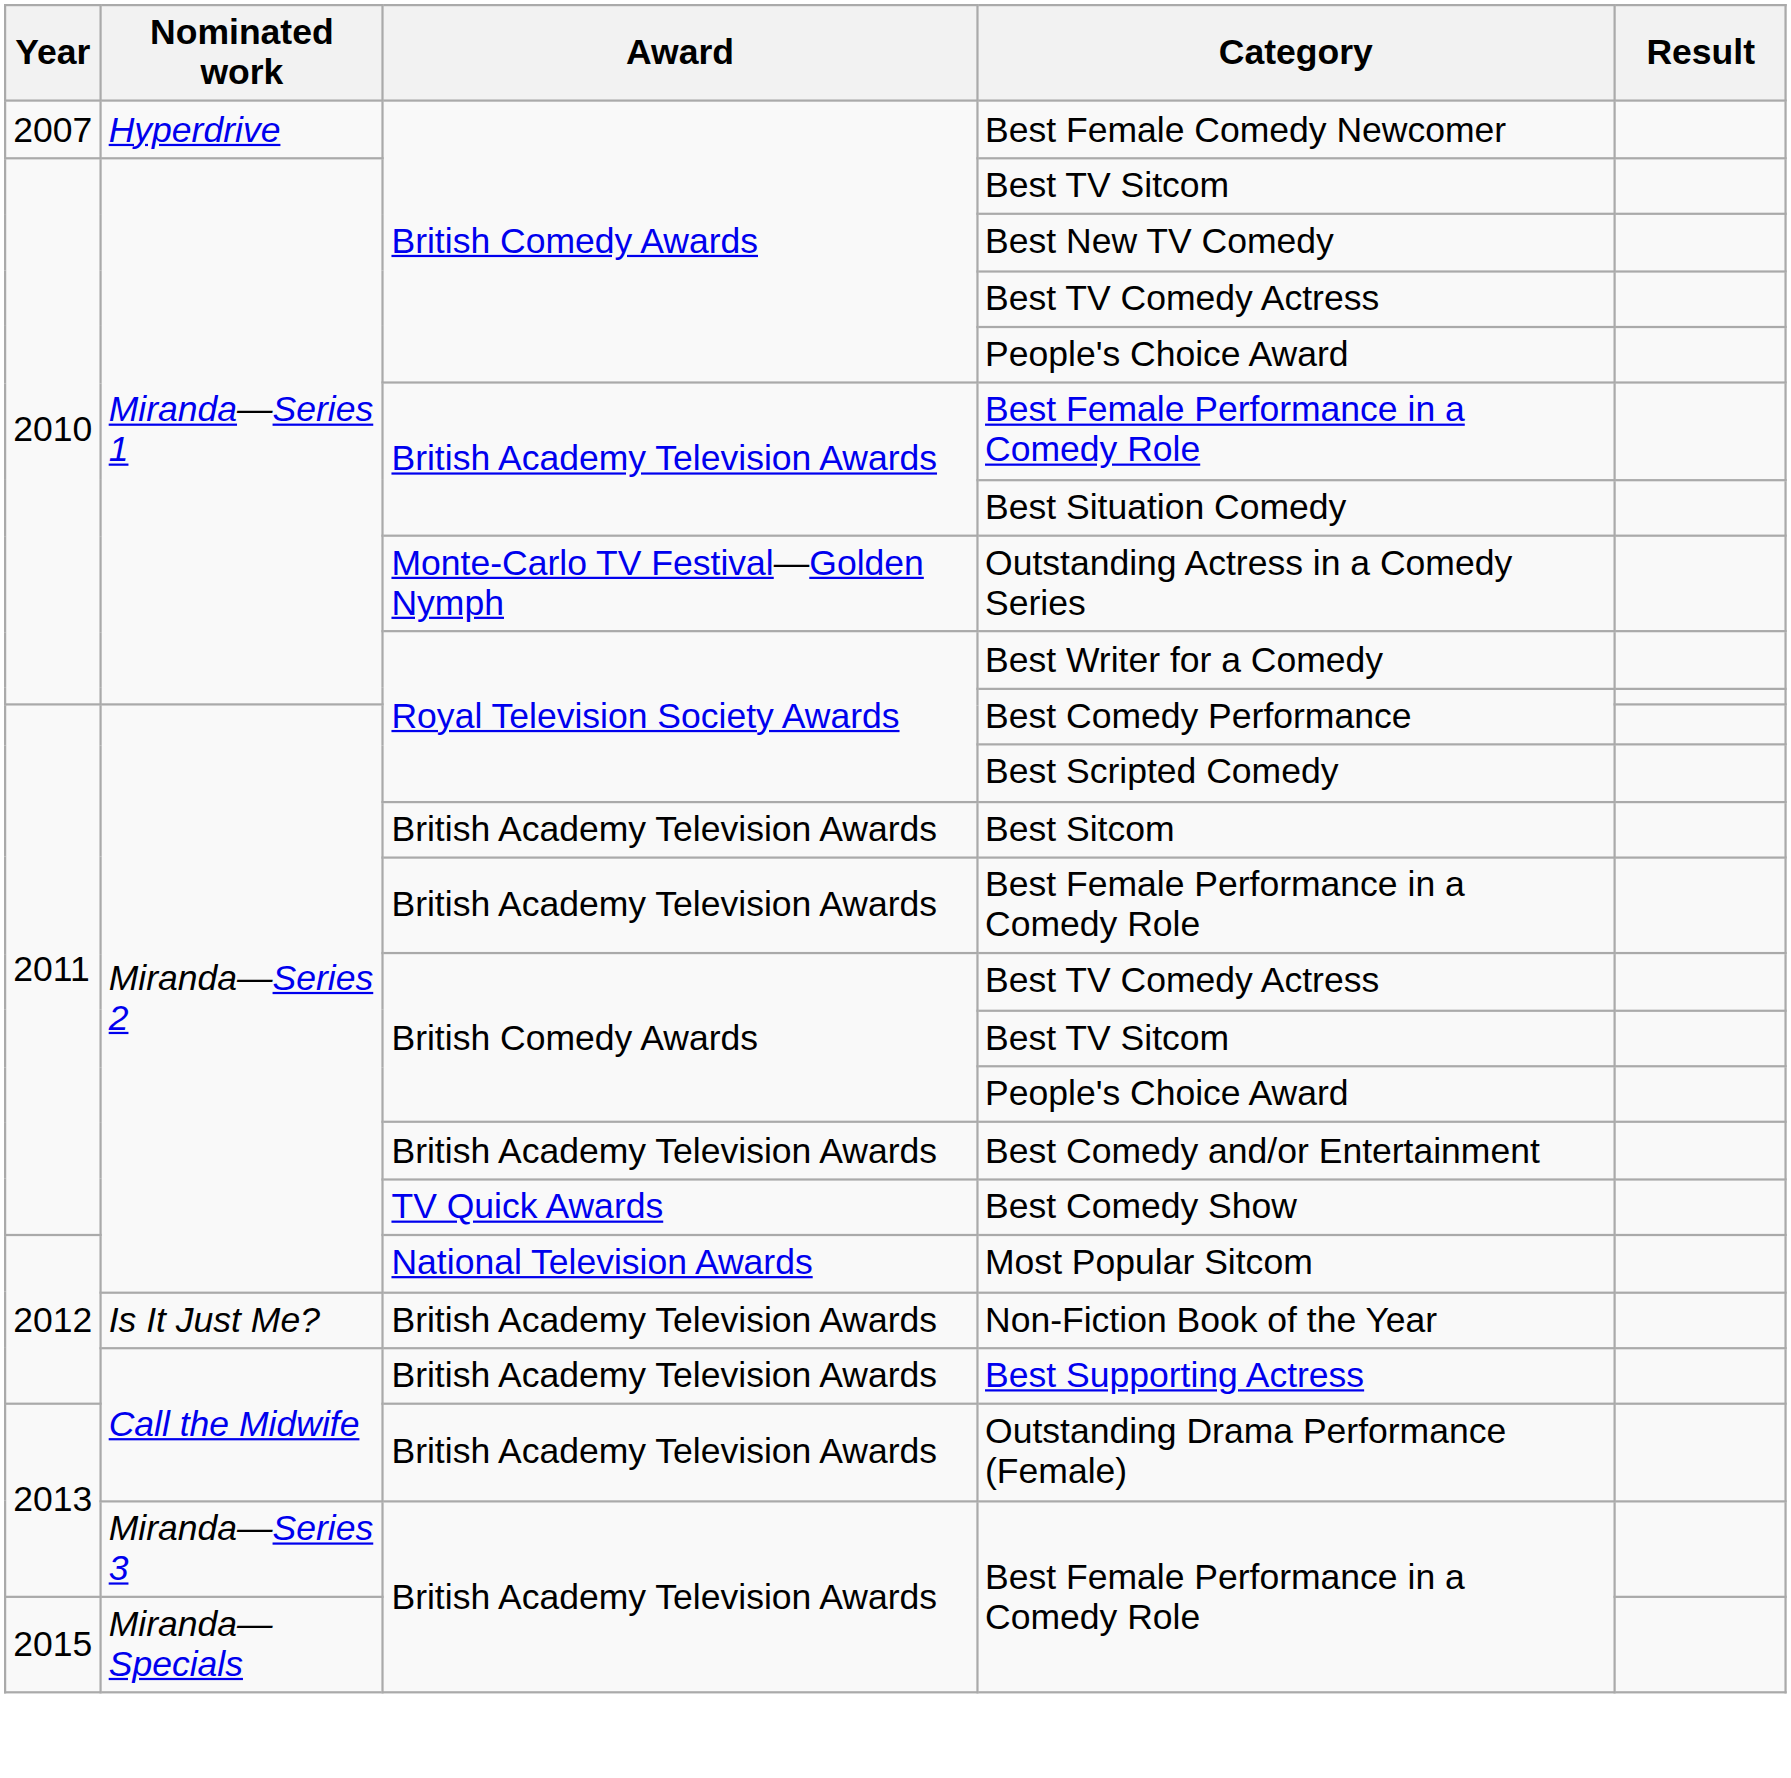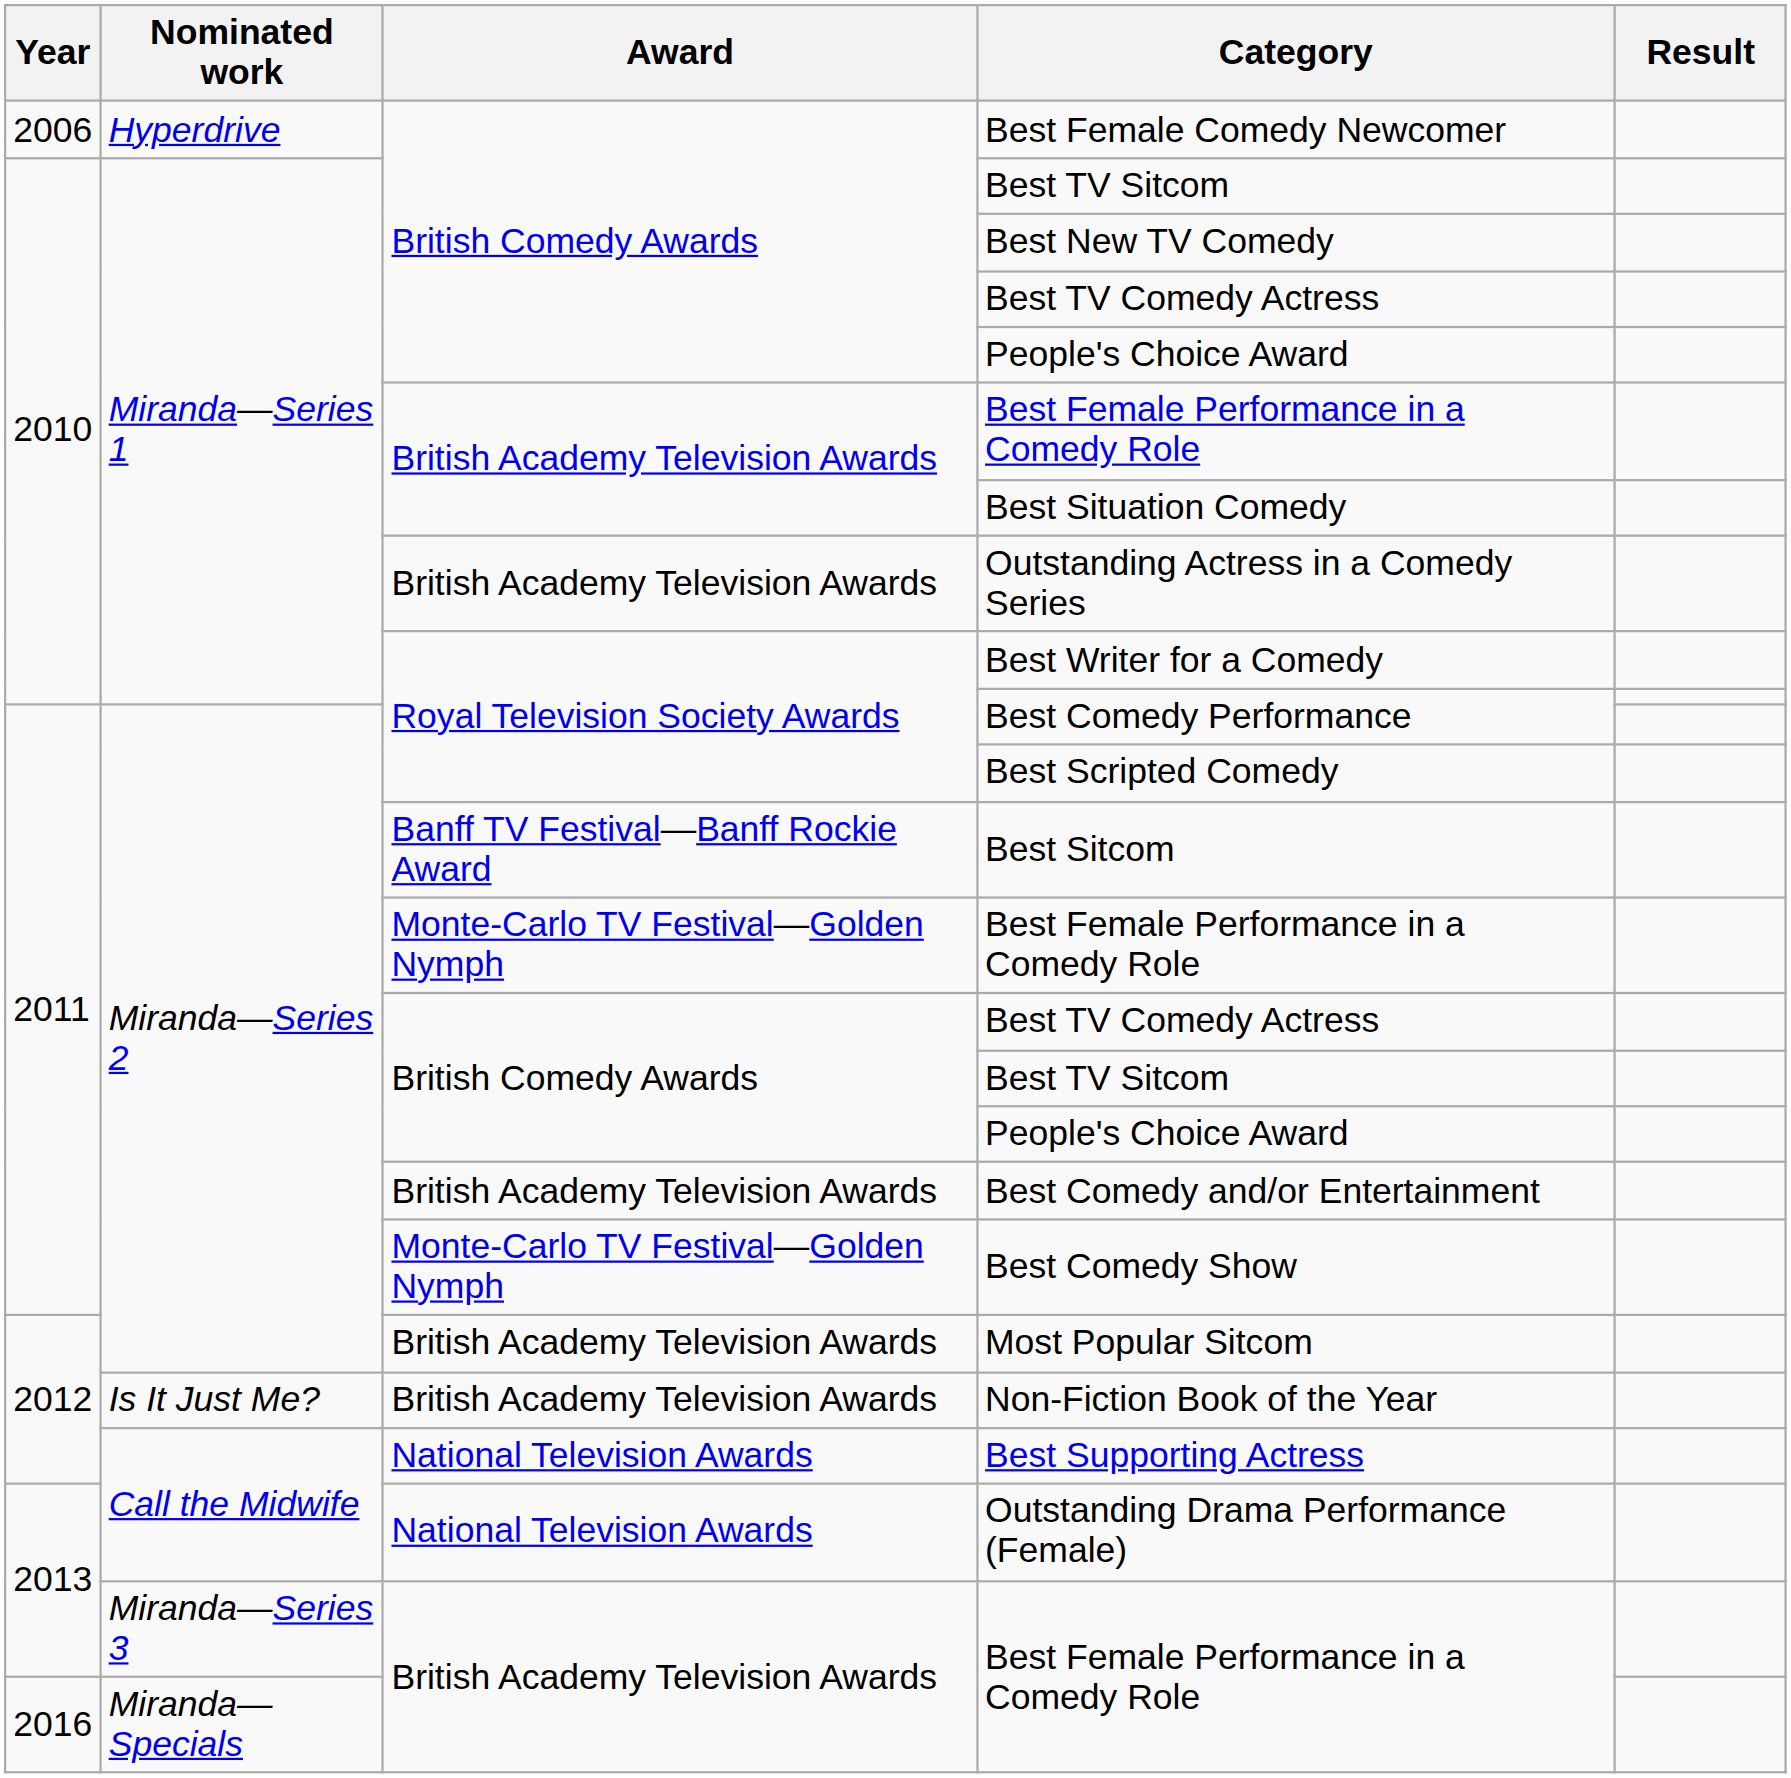 <table class="wikitable">
 <tr>
 <th>Year</th>
 <th style="width:120px;">Nominated work</th>
 <th style="width:260px;">Award</th>
 <th style="width:280px;">Category</th>
 <th width="70">Result</th>
 </tr>
 <tr>
-<td>2007</td>
+<td>2006</td>
 <td><em><a href='#'>Hyperdrive</a></em></td>
 <td rowspan="5"><a href='#'>British Comedy Awards</a></td>
 <td>Best Female Comedy Newcomer</td>
 <td></td>
 </tr>
 <tr>
 <td rowspan="9">2010</td>
 <td rowspan="9"><em><a href='#'>Miranda</a>—<a href='#'>Series 1</a></em></td>
 <td>Best TV Sitcom</td>
 <td></td>
 </tr>
 <tr>
 <td>Best New TV Comedy</td>
 <td></td>
 </tr>
 <tr>
 <td>Best TV Comedy Actress</td>
 <td></td>
 </tr>
 <tr>
 <td>People's Choice Award</td>
 <td></td>
 </tr>
 <tr>
 <td rowspan="2"><a href='#'>British Academy Television Awards</a></td>
 <td><a href='#'>Best Female Performance in a Comedy Role</a></td>
 <td></td>
 </tr>
 <tr>
 <td>Best Situation Comedy</td>
 <td></td>
 </tr>
 <tr>
-<td><a href='#'>Monte-Carlo TV Festival</a>—<a href='#'>Golden Nymph</a></td>
+<td>British Academy Television Awards</td>
 <td>Outstanding Actress in a Comedy Series</td>
 <td></td>
 </tr>
 <tr>
 <td rowspan="4"><a href='#'>Royal Television Society Awards</a></td>
 <td>Best Writer for a Comedy</td>
 <td></td>
 </tr>
 <tr>
 <td rowspan="2">Best Comedy Performance</td>
 <td></td>
 </tr>
 <tr>
 <td rowspan="9">2011</td>
 <td rowspan="10"><em>Miranda—<a href='#'>Series 2</a></em></td>
 <td></td>
 </tr>
 <tr>
 <td>Best Scripted Comedy</td>
 <td></td>
 </tr>
 <tr>
-<td>British Academy Television Awards</td>
+<td><a href='#'>Banff TV Festival</a>—<a href='#'>Banff Rockie Award</a></td>
 <td>Best Sitcom</td>
 <td></td>
 </tr>
 <tr>
-<td>British Academy Television Awards</td>
+<td><a href='#'>Monte-Carlo TV Festival</a>—<a href='#'>Golden Nymph</a></td>
 <td>Best Female Performance in a Comedy Role</td>
 <td></td>
 </tr>
 <tr>
 <td rowspan="3">British Comedy Awards</td>
 <td>Best TV Comedy Actress</td>
 <td></td>
 </tr>
 <tr>
 <td>Best TV Sitcom</td>
 <td></td>
 </tr>
 <tr>
 <td>People's Choice Award</td>
 <td></td>
 </tr>
 <tr>
 <td>British Academy Television Awards</td>
 <td>Best Comedy and/or Entertainment</td>
 <td></td>
 </tr>
 <tr>
-<td><a href='#'>TV Quick Awards</a></td>
+<td><a href='#'>Monte-Carlo TV Festival</a>—<a href='#'>Golden Nymph</a></td>
 <td>Best Comedy Show</td>
 <td></td>
 </tr>
 <tr>
 <td rowspan="3">2012</td>
-<td><a href='#'>National Television Awards</a></td>
+<td>British Academy Television Awards</td>
 <td>Most Popular Sitcom</td>
 <td></td>
 </tr>
 <tr>
 <td><em>Is It Just Me?</em></td>
 <td>British Academy Television Awards</td>
 <td>Non-Fiction Book of the Year</td>
 <td></td>
 </tr>
 <tr>
 <td rowspan="2"><em><a href='#'>Call the Midwife</a></em></td>
-<td>British Academy Television Awards</td>
+<td><a href='#'>National Television Awards</a></td>
 <td><a href='#'>Best Supporting Actress</a></td>
 <td></td>
 </tr>
 <tr>
 <td rowspan="2">2013</td>
-<td>British Academy Television Awards</td>
+<td><a href='#'>National Television Awards</a></td>
 <td>Outstanding Drama Performance (Female)</td>
 <td></td>
 </tr>
 <tr>
 <td><em>Miranda—<a href='#'>Series 3</a></em></td>
 <td rowspan="2">British Academy Television Awards</td>
 <td rowspan="2">Best Female Performance in a Comedy Role</td>
 <td></td>
 </tr>
 <tr>
-<td rowspan="1">2015</td>
+<td rowspan="1">2016</td>
 <td><em>Miranda—<a href='#'>Specials</a></em></td>
 <td></td>
 </tr>
 </table>
